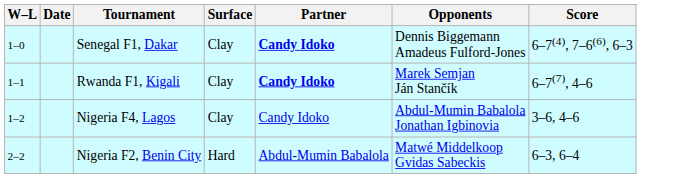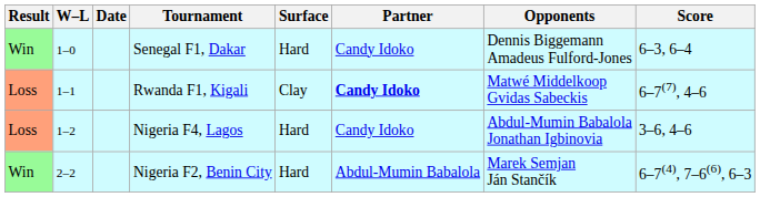 <table class="sortable wikitable">
 <tr>
+<th>Result</th>
 <th class="unsortable">W–L</th>
 <th>Date</th>
 <th>Tournament</th>
 <th>Surface</th>
 <th>Partner</th>
 <th>Opponents</th>
 <th class="unsortable">Score</th>
 </tr>
 <tr style="background:#cffcff;">
+<td style="background:#98fb98;">Win</td>
 <td><small>1–0</small></td>
 <td></td>
 <td>Senegal F1, <a href='#'>Dakar</a></td>
-<td>Clay</td>
-<td><strong> <a href='#'>Candy Idoko</a></strong></td>
+<td>Hard</td>
+<td> <a href='#'>Candy Idoko</a></td>
 <td> Dennis Biggemann <br>  Amadeus Fulford-Jones</td>
-<td>6–7<sup>(4)</sup>, 7–6<sup>(6)</sup>, 6–3</td>
+<td>6–3, 6–4</td>
 </tr>
 <tr style="background:#cffcff;">
+<td style="background:#ffa07a;">Loss</td>
 <td><small>1–1</small></td>
 <td></td>
 <td>Rwanda F1, <a href='#'>Kigali</a></td>
 <td>Clay</td>
 <td><strong> <a href='#'>Candy Idoko</a></strong></td>
-<td> <a href='#'>Marek Semjan</a> <br>  Ján Stančík</td>
+<td> <a href='#'>Matwé Middelkoop</a> <br>  <a href='#'>Gvidas Sabeckis</a></td>
 <td>6–7<sup>(7)</sup>, 4–6</td>
 </tr>
 <tr style="background:#cffcff;">
+<td style="background:#ffa07a;">Loss</td>
 <td><small>1–2</small></td>
 <td></td>
 <td>Nigeria F4, <a href='#'>Lagos</a></td>
-<td>Clay</td>
+<td>Hard</td>
 <td> <a href='#'>Candy Idoko</a></td>
 <td> <a href='#'>Abdul-Mumin Babalola</a> <br>  <a href='#'>Jonathan Igbinovia</a></td>
 <td>3–6, 4–6</td>
 </tr>
 <tr style="background:#cffcff;">
+<td style="background:#98fb98;">Win</td>
 <td><small>2–2</small></td>
 <td></td>
 <td>Nigeria F2, <a href='#'>Benin City</a></td>
 <td>Hard</td>
 <td> <a href='#'>Abdul-Mumin Babalola</a></td>
-<td> <a href='#'>Matwé Middelkoop</a> <br>  <a href='#'>Gvidas Sabeckis</a></td>
-<td>6–3, 6–4</td>
+<td> <a href='#'>Marek Semjan</a> <br>  Ján Stančík</td>
+<td>6–7<sup>(4)</sup>, 7–6<sup>(6)</sup>, 6–3</td>
 </tr>
 </table>
